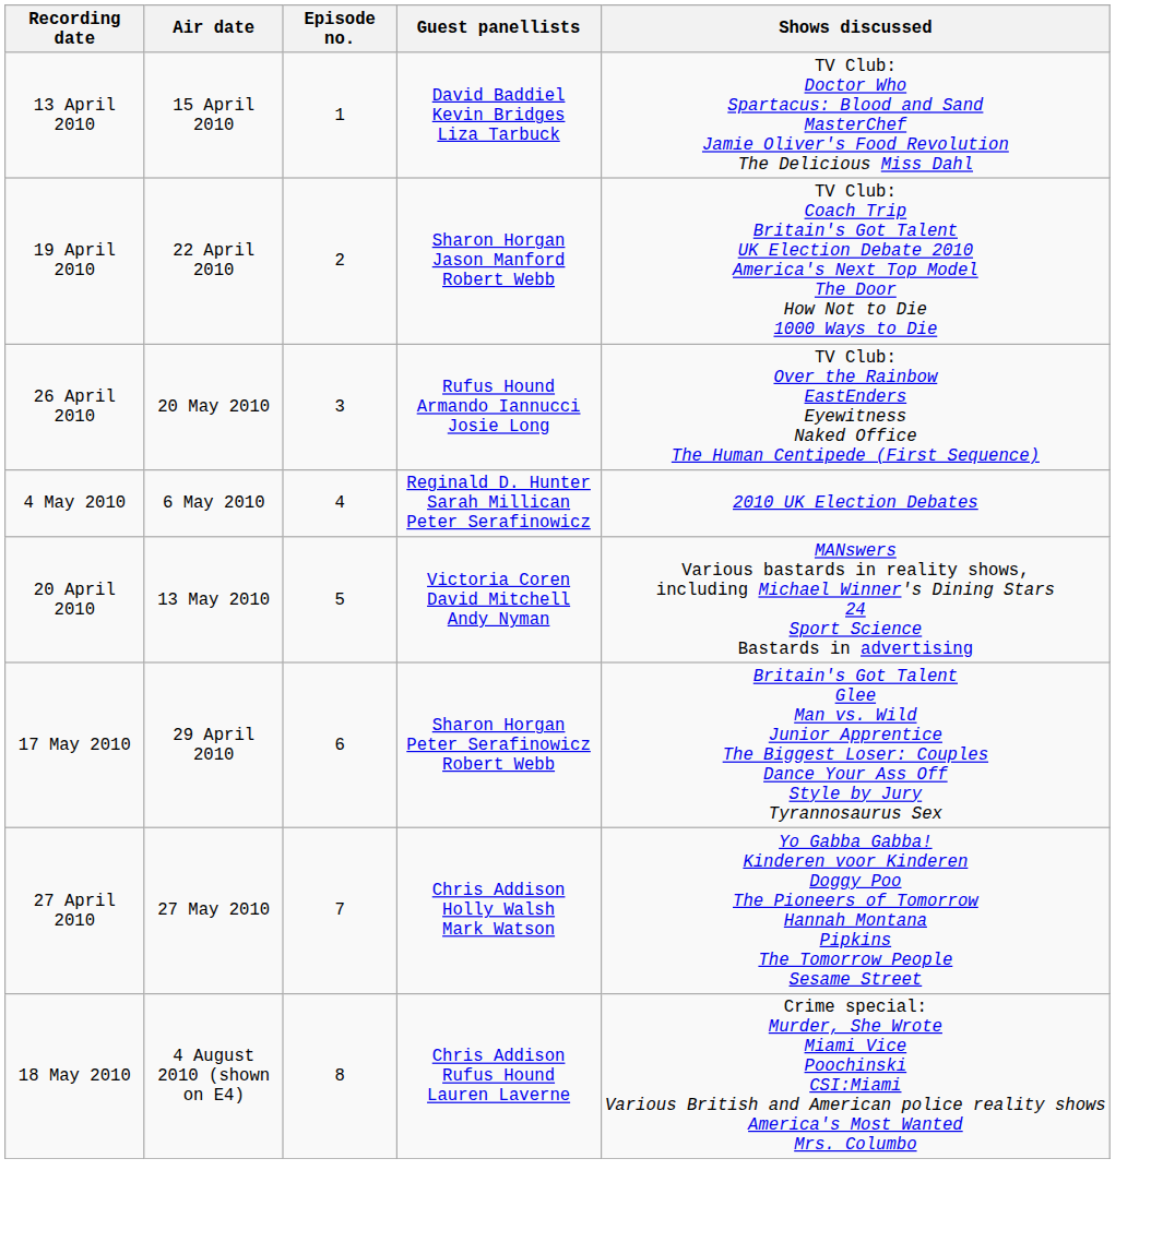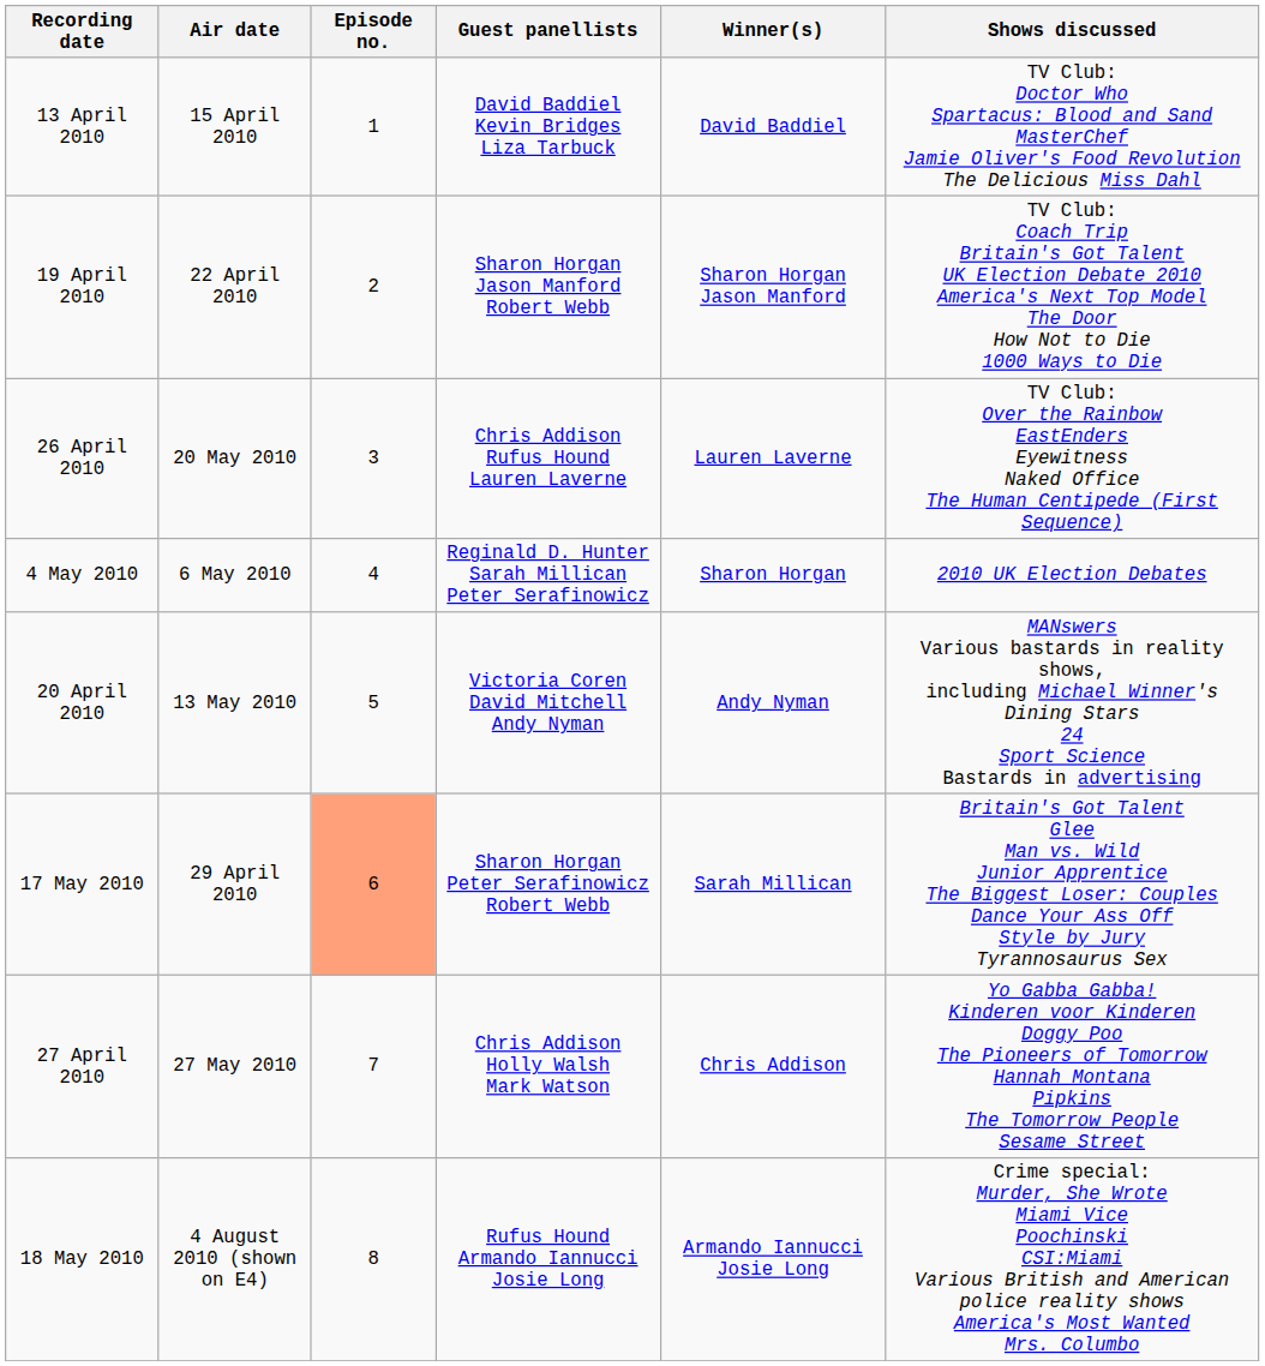 <table class="wikitable" border="1" style="text-align:center;">
 <tr>
 <th width="100">Recording date</th>
 <th width="100">Air date</th>
 <th width="80">Episode no.</th>
 <th width="150">Guest panellists</th>
+<th width="150">Winner(s)</th>
 <th>Shows discussed</th>
 </tr>
 <tr>
 <td>13 April 2010</td>
 <td>15 April 2010</td>
 <td>1</td>
 <td><a href='#'>David Baddiel</a><br><a href='#'>Kevin Bridges</a><br><a href='#'>Liza Tarbuck</a></td>
+<td><a href='#'>David Baddiel</a></td>
 <td>TV Club:<br><em><a href='#'>Doctor Who</a></em><br><em><a href='#'>Spartacus: Blood and Sand</a></em><br><em><a href='#'>MasterChef</a></em><br><em><a href='#'>Jamie Oliver's Food Revolution</a></em><br><em>The Delicious <a href='#'>Miss Dahl</a></em></td>
 </tr>
 <tr>
 <td>19 April 2010</td>
 <td>22 April 2010</td>
 <td>2</td>
 <td><a href='#'>Sharon Horgan</a><br><a href='#'>Jason Manford</a><br><a href='#'>Robert Webb</a></td>
+<td><a href='#'>Sharon Horgan</a><br><a href='#'>Jason Manford</a></td>
 <td>TV Club:<br><em><a href='#'>Coach Trip</a></em><br><em><a href='#'>Britain's Got Talent</a></em><br><em><a href='#'>UK Election Debate 2010</a></em><br><em><a href='#'>America's Next Top Model</a></em><br><em><a href='#'>The Door</a></em><br><em>How Not to Die</em><br><em><a href='#'>1000 Ways to Die</a></em></td>
 </tr>
 <tr>
 <td>26 April 2010</td>
 <td>20 May 2010</td>
 <td>3</td>
-<td><a href='#'>Rufus Hound</a><br><a href='#'>Armando Iannucci</a><br><a href='#'>Josie Long</a></td>
+<td><a href='#'>Chris Addison</a><br><a href='#'>Rufus Hound</a><br><a href='#'>Lauren Laverne</a></td>
+<td><a href='#'>Lauren Laverne</a></td>
 <td>TV Club:<br><em><a href='#'>Over the Rainbow</a></em><br><em><a href='#'>EastEnders</a></em><br> <em>Eyewitness</em><br><em>Naked Office</em><br><em><a href='#'>The Human Centipede (First Sequence)</a></em></td>
 </tr>
 <tr>
 <td>4 May 2010</td>
 <td>6 May 2010</td>
 <td>4</td>
 <td><a href='#'>Reginald D. Hunter</a><br><a href='#'>Sarah Millican</a><br><a href='#'>Peter Serafinowicz</a></td>
+<td><a href='#'>Sharon Horgan</a></td>
 <td><em><a href='#'>2010 UK Election Debates</a></em></td>
 </tr>
 <tr>
 <td>20 April 2010</td>
 <td>13 May 2010</td>
 <td>5</td>
 <td><a href='#'>Victoria Coren</a><br><a href='#'>David Mitchell</a><br><a href='#'>Andy Nyman</a></td>
+<td><a href='#'>Andy Nyman</a></td>
 <td><em><a href='#'>MANswers</a></em><br>Various bastards in reality shows,<br>including <em><a href='#'>Michael Winner</a>'s Dining Stars</em><br><em><a href='#'>24</a></em><br><em><a href='#'>Sport Science</a></em><br>Bastards in <a href='#'>advertising</a></td>
 </tr>
 <tr>
 <td>17 May 2010</td>
 <td>29 April 2010</td>
-<td>6</td>
+<td style="background: lightsalmon;">6</td>
 <td><a href='#'>Sharon Horgan</a><br><a href='#'>Peter Serafinowicz</a><br><a href='#'>Robert Webb</a></td>
+<td><a href='#'>Sarah Millican</a></td>
 <td><em><a href='#'>Britain's Got Talent</a></em><br><em><a href='#'>Glee</a></em><br><em><a href='#'>Man vs. Wild</a></em><br><em><a href='#'>Junior Apprentice</a></em><br><em><a href='#'>The Biggest Loser: Couples</a></em><br><em><a href='#'>Dance Your Ass Off</a></em><br><em><a href='#'>Style by Jury</a></em><br><em>Tyrannosaurus Sex</em></td>
 </tr>
 <tr>
 <td>27 April 2010</td>
 <td>27 May 2010</td>
 <td>7</td>
 <td><a href='#'>Chris Addison</a><br><a href='#'>Holly Walsh</a><br><a href='#'>Mark Watson</a></td>
+<td><a href='#'>Chris Addison</a></td>
 <td><em><a href='#'>Yo Gabba Gabba!</a></em><br><em><a href='#'>Kinderen voor Kinderen</a></em><br><em><a href='#'>Doggy Poo</a></em><br><em><a href='#'>The Pioneers of Tomorrow</a></em><br><em><a href='#'>Hannah Montana</a></em><br><em><a href='#'>Pipkins</a></em><br><em><a href='#'>The Tomorrow People</a></em><br><em><a href='#'>Sesame Street</a></em></td>
 </tr>
 <tr>
 <td>18 May 2010</td>
 <td>4 August 2010 (shown on E4)</td>
 <td>8</td>
-<td><a href='#'>Chris Addison</a><br><a href='#'>Rufus Hound</a><br><a href='#'>Lauren Laverne</a></td>
+<td><a href='#'>Rufus Hound</a><br><a href='#'>Armando Iannucci</a><br><a href='#'>Josie Long</a></td>
+<td><a href='#'>Armando Iannucci</a><br><a href='#'>Josie Long</a></td>
 <td>Crime special:<br><em><a href='#'>Murder, She Wrote</a></em><br><em><a href='#'>Miami Vice</a></em><br><em><a href='#'>Poochinski</a></em><br><em><a href='#'>CSI:Miami</a></em><br><em>Various British and American police reality shows</em><br><em><a href='#'>America's Most Wanted</a></em><br><em><a href='#'>Mrs. Columbo</a></em><br></td>
 </tr>
 </table>
